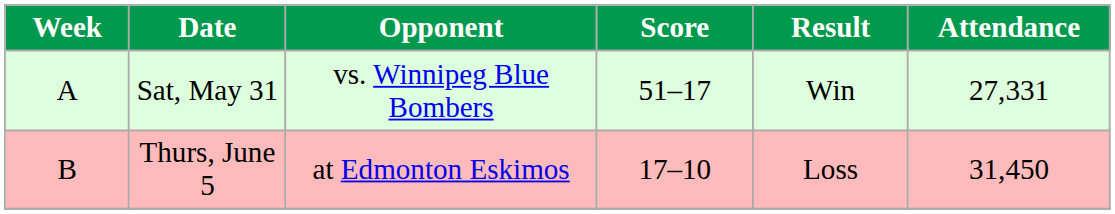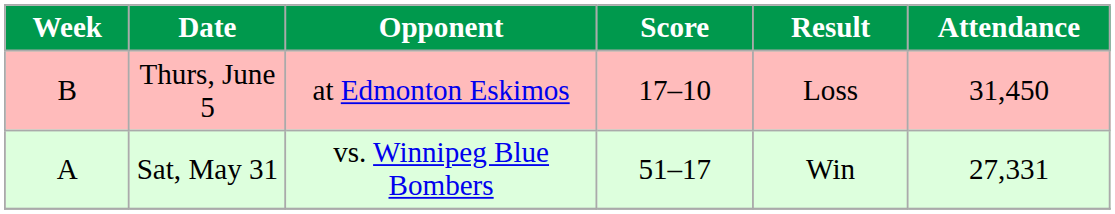 <table class="wikitable sortable">
 <tr>
 <th style="background:#00994D;color:white;" width="8%">Week</th>
 <th style="background:#00994D;color:white;" width="10%">Date</th>
 <th style="background:#00994D;color:white;" width="20%">Opponent</th>
 <th style="background:#00994D;color:white;" width="10%">Score</th>
 <th style="background:#00994D;color:white;" width="10%">Result</th>
 <th style="background:#00994D;color:white;" width="10%">Attendance</th>
 </tr>
+<tr align="center" bgcolor="#ffbbbb">
+<td>B</td>
+<td>Thurs, June 5</td>
+<td>at <a href='#'>Edmonton Eskimos</a></td>
+<td>17–10</td>
+<td>Loss</td>
+<td>31,450</td>
+</tr>
 <tr align="center" bgcolor="#DDFFDD">
 <td>A</td>
 <td>Sat, May 31</td>
 <td>vs. <a href='#'>Winnipeg Blue Bombers</a></td>
 <td>51–17</td>
 <td>Win</td>
 <td>27,331</td>
 </tr>
-<tr align="center" bgcolor="#ffbbbb">
-<td>B</td>
-<td>Thurs, June 5</td>
-<td>at <a href='#'>Edmonton Eskimos</a></td>
-<td>17–10</td>
-<td>Loss</td>
-<td>31,450</td>
-</tr>
 <tr>
 </tr>
 </table>
